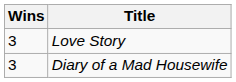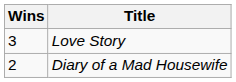 <table class="wikitable">
 <tr>
 <th>Wins</th>
 <th>Title</th>
 </tr>
 <tr>
 <td>3</td>
 <td><em>Love Story</em></td>
 </tr>
 <tr>
-<td>3</td>
+<td>2</td>
 <td><em>Diary of a Mad Housewife</em></td>
 </tr>
 </table>
